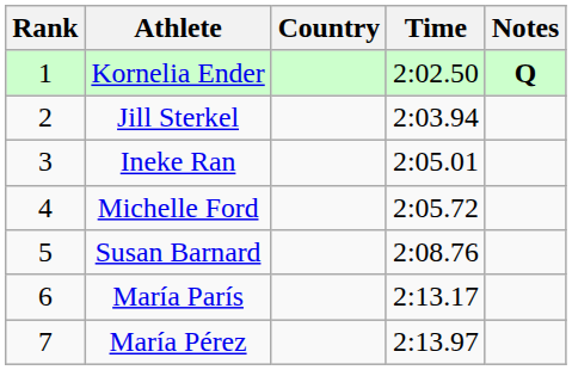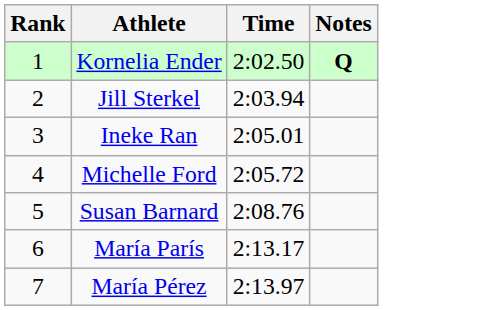 <table class="wikitable sortable" style="text-align:center">
 <tr>
 <th>Rank</th>
 <th>Athlete</th>
-<th>Country</th>
 <th>Time</th>
 <th>Notes</th>
 </tr>
 <tr bgcolor=ccffcc>
 <td>1</td>
 <td><a href='#'>Kornelia Ender</a></td>
-<td align=left></td>
 <td>2:02.50</td>
 <td><strong>Q </strong></td>
 </tr>
 <tr>
 <td>2</td>
 <td><a href='#'>Jill Sterkel</a></td>
-<td align=left></td>
 <td>2:03.94</td>
 <td><strong> </strong></td>
 </tr>
 <tr>
 <td>3</td>
 <td><a href='#'>Ineke Ran</a></td>
-<td align=left></td>
 <td>2:05.01</td>
 <td><strong> </strong></td>
 </tr>
 <tr>
 <td>4</td>
 <td><a href='#'>Michelle Ford</a></td>
-<td align=left></td>
 <td>2:05.72</td>
 <td><strong> </strong></td>
 </tr>
 <tr>
 <td>5</td>
 <td><a href='#'>Susan Barnard</a></td>
-<td align=left></td>
 <td>2:08.76</td>
 <td><strong> </strong></td>
 </tr>
 <tr>
 <td>6</td>
 <td><a href='#'>María París</a></td>
-<td align=left></td>
 <td>2:13.17</td>
 <td><strong> </strong></td>
 </tr>
 <tr>
 <td>7</td>
 <td><a href='#'>María Pérez</a></td>
-<td align=left></td>
 <td>2:13.97</td>
 <td><strong> </strong></td>
 </tr>
 </table>
